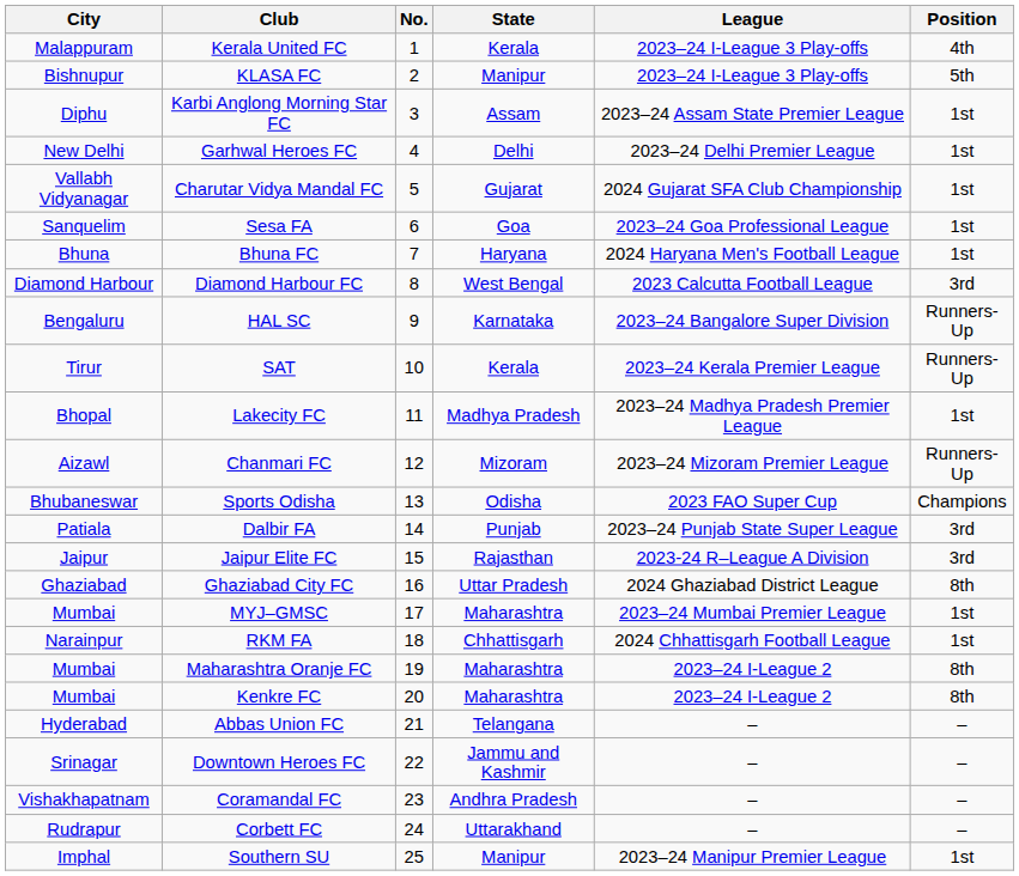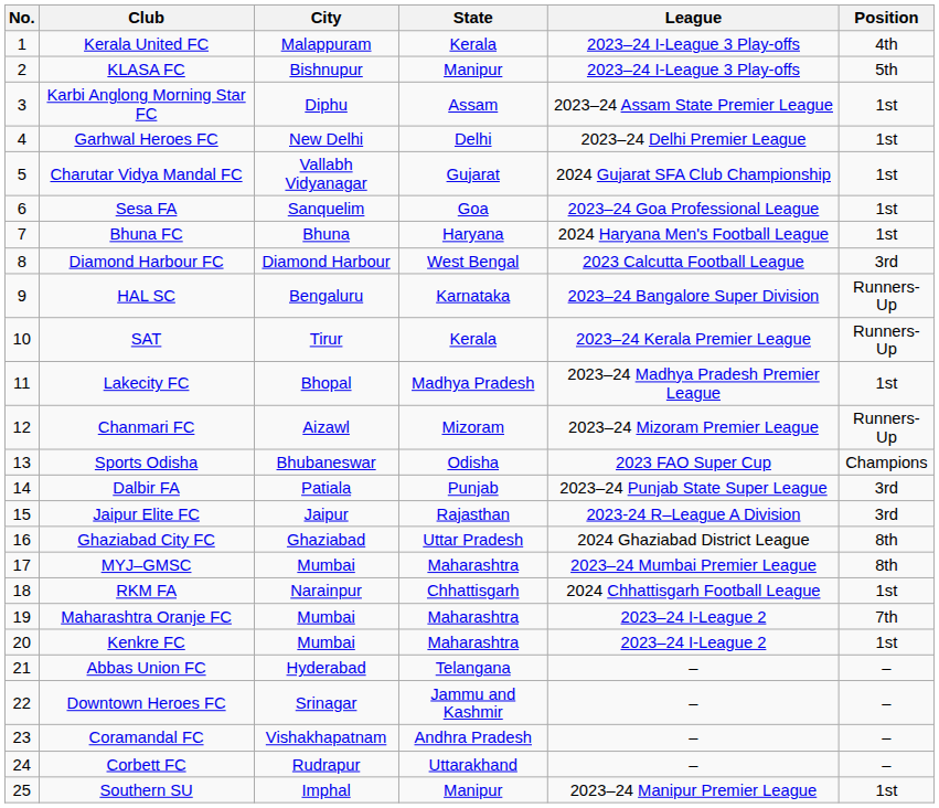 <table class="wikitable sortable" style="text-align: center; font-size:95%">
 <tr>
+<th>No.</th>
+<th>Club</th>
 <th>City</th>
-<th>Club</th>
-<th>No.</th>
 <th>State</th>
 <th>League</th>
 <th>Position</th>
 </tr>
 <tr>
+<td>1</td>
+<td><a href='#'>Kerala United FC</a></td>
 <td><a href='#'>Malappuram</a></td>
-<td><a href='#'>Kerala United FC</a></td>
-<td>1</td>
 <td><a href='#'>Kerala</a></td>
 <td><a href='#'>2023–24 I-League 3 Play-offs</a></td>
 <td>4th</td>
 </tr>
 <tr>
+<td>2</td>
+<td><a href='#'>KLASA FC</a></td>
 <td><a href='#'>Bishnupur</a></td>
-<td><a href='#'>KLASA FC</a></td>
-<td>2</td>
 <td><a href='#'>Manipur</a></td>
 <td><a href='#'>2023–24 I-League 3 Play-offs</a></td>
 <td>5th</td>
 </tr>
 <tr>
+<td>3</td>
+<td><a href='#'>Karbi Anglong Morning Star FC</a></td>
 <td><a href='#'>Diphu</a></td>
-<td><a href='#'>Karbi Anglong Morning Star FC</a></td>
-<td>3</td>
 <td><a href='#'>Assam</a></td>
 <td>2023–24 <a href='#'>Assam State Premier League</a></td>
 <td>1st</td>
 </tr>
 <tr>
+<td>4</td>
+<td><a href='#'>Garhwal Heroes FC</a></td>
 <td><a href='#'>New Delhi</a></td>
-<td><a href='#'>Garhwal Heroes FC</a></td>
-<td>4</td>
 <td><a href='#'>Delhi</a></td>
 <td>2023–24 <a href='#'>Delhi Premier League</a></td>
 <td>1st</td>
 </tr>
 <tr>
+<td>5</td>
+<td><a href='#'>Charutar Vidya Mandal FC</a></td>
 <td><a href='#'>Vallabh Vidyanagar</a></td>
-<td><a href='#'>Charutar Vidya Mandal FC</a></td>
-<td>5</td>
 <td><a href='#'>Gujarat</a></td>
 <td>2024 <a href='#'>Gujarat SFA Club Championship</a></td>
 <td>1st</td>
 </tr>
 <tr>
+<td>6</td>
+<td><a href='#'>Sesa FA</a></td>
 <td><a href='#'>Sanquelim</a></td>
-<td><a href='#'>Sesa FA</a></td>
-<td>6</td>
 <td><a href='#'>Goa</a></td>
 <td><a href='#'>2023–24 Goa Professional League</a></td>
 <td>1st</td>
 </tr>
 <tr>
+<td>7</td>
+<td><a href='#'>Bhuna FC</a></td>
 <td><a href='#'>Bhuna</a></td>
-<td><a href='#'>Bhuna FC</a></td>
-<td>7</td>
 <td><a href='#'>Haryana</a></td>
 <td>2024 <a href='#'>Haryana Men's Football League</a></td>
 <td>1st</td>
 </tr>
 <tr>
+<td>8</td>
+<td><a href='#'>Diamond Harbour FC</a></td>
 <td><a href='#'>Diamond Harbour</a></td>
-<td><a href='#'>Diamond Harbour FC</a></td>
-<td>8</td>
 <td><a href='#'>West Bengal</a></td>
 <td><a href='#'>2023 Calcutta Football League</a></td>
 <td>3rd</td>
 </tr>
 <tr>
+<td>9</td>
+<td><a href='#'>HAL SC</a></td>
 <td><a href='#'>Bengaluru</a></td>
-<td><a href='#'>HAL SC</a></td>
-<td>9</td>
 <td><a href='#'>Karnataka</a></td>
 <td><a href='#'>2023–24 Bangalore Super Division</a></td>
 <td>Runners-Up</td>
 </tr>
 <tr>
+<td>10</td>
+<td><a href='#'>SAT</a></td>
 <td><a href='#'>Tirur</a></td>
-<td><a href='#'>SAT</a></td>
-<td>10</td>
 <td><a href='#'>Kerala</a></td>
 <td><a href='#'>2023–24 Kerala Premier League</a></td>
 <td>Runners-Up</td>
 </tr>
 <tr>
+<td>11</td>
+<td><a href='#'>Lakecity FC</a></td>
 <td><a href='#'>Bhopal</a></td>
-<td><a href='#'>Lakecity FC</a></td>
-<td>11</td>
 <td><a href='#'>Madhya Pradesh</a></td>
 <td>2023–24 <a href='#'>Madhya Pradesh Premier League</a></td>
 <td>1st</td>
 </tr>
 <tr>
+<td>12</td>
+<td><a href='#'>Chanmari FC</a></td>
 <td><a href='#'>Aizawl</a></td>
-<td><a href='#'>Chanmari FC</a></td>
-<td>12</td>
 <td><a href='#'>Mizoram</a></td>
 <td>2023–24 <a href='#'>Mizoram Premier League</a></td>
 <td>Runners-Up</td>
 </tr>
 <tr>
+<td>13</td>
+<td><a href='#'>Sports Odisha</a></td>
 <td><a href='#'>Bhubaneswar</a></td>
-<td><a href='#'>Sports Odisha</a></td>
-<td>13</td>
 <td><a href='#'>Odisha</a></td>
 <td><a href='#'>2023 FAO Super Cup</a></td>
 <td>Champions</td>
 </tr>
 <tr>
+<td>14</td>
+<td><a href='#'>Dalbir FA</a></td>
 <td><a href='#'>Patiala</a></td>
-<td><a href='#'>Dalbir FA</a></td>
-<td>14</td>
 <td><a href='#'>Punjab</a></td>
 <td>2023–24 <a href='#'>Punjab State Super League</a></td>
 <td>3rd</td>
 </tr>
 <tr>
+<td>15</td>
+<td><a href='#'>Jaipur Elite FC</a></td>
 <td><a href='#'>Jaipur</a></td>
-<td><a href='#'>Jaipur Elite FC</a></td>
-<td>15</td>
 <td><a href='#'>Rajasthan</a></td>
 <td><a href='#'>2023-24 R–League A Division</a></td>
 <td>3rd</td>
 </tr>
 <tr>
+<td>16</td>
+<td><a href='#'>Ghaziabad City FC</a></td>
 <td><a href='#'>Ghaziabad</a></td>
-<td><a href='#'>Ghaziabad City FC</a></td>
-<td>16</td>
 <td><a href='#'>Uttar Pradesh</a></td>
 <td>2024 Ghaziabad District League</td>
 <td>8th</td>
 </tr>
 <tr>
+<td>17</td>
+<td><a href='#'>MYJ–GMSC</a></td>
 <td><a href='#'>Mumbai</a></td>
-<td><a href='#'>MYJ–GMSC</a></td>
-<td>17</td>
 <td><a href='#'>Maharashtra</a></td>
 <td><a href='#'>2023–24 Mumbai Premier League</a></td>
-<td>1st</td>
+<td>8th</td>
 </tr>
 <tr>
+<td>18</td>
+<td><a href='#'>RKM FA</a></td>
 <td><a href='#'>Narainpur</a></td>
-<td><a href='#'>RKM FA</a></td>
-<td>18</td>
 <td><a href='#'>Chhattisgarh</a></td>
 <td>2024 <a href='#'>Chhattisgarh Football League</a></td>
 <td>1st</td>
 </tr>
 <tr>
+<td>19</td>
+<td><a href='#'>Maharashtra Oranje FC</a></td>
 <td><a href='#'>Mumbai</a></td>
-<td><a href='#'>Maharashtra Oranje FC</a></td>
-<td>19</td>
 <td><a href='#'>Maharashtra</a></td>
 <td><a href='#'>2023–24 I-League 2</a></td>
-<td>8th</td>
+<td>7th</td>
 </tr>
 <tr>
+<td>20</td>
+<td><a href='#'>Kenkre FC</a></td>
 <td><a href='#'>Mumbai</a></td>
-<td><a href='#'>Kenkre FC</a></td>
-<td>20</td>
 <td><a href='#'>Maharashtra</a></td>
 <td><a href='#'>2023–24 I-League 2</a></td>
-<td>8th</td>
+<td>1st</td>
 </tr>
 <tr>
+<td>21</td>
+<td><a href='#'>Abbas Union FC</a></td>
 <td><a href='#'>Hyderabad</a></td>
-<td><a href='#'>Abbas Union FC</a></td>
-<td>21</td>
 <td><a href='#'>Telangana</a></td>
 <td>–</td>
 <td>–</td>
 </tr>
 <tr>
+<td>22</td>
+<td><a href='#'>Downtown Heroes FC</a></td>
 <td><a href='#'>Srinagar</a></td>
-<td><a href='#'>Downtown Heroes FC</a></td>
-<td>22</td>
 <td><a href='#'>Jammu and Kashmir</a></td>
 <td>–</td>
 <td>–</td>
 </tr>
 <tr>
+<td>23</td>
+<td><a href='#'>Coramandal FC</a></td>
 <td><a href='#'>Vishakhapatnam</a></td>
-<td><a href='#'>Coramandal FC</a></td>
-<td>23</td>
 <td><a href='#'>Andhra Pradesh</a></td>
 <td>–</td>
 <td>–</td>
 </tr>
 <tr>
+<td>24</td>
+<td><a href='#'>Corbett FC</a></td>
 <td><a href='#'>Rudrapur</a></td>
-<td><a href='#'>Corbett FC</a></td>
-<td>24</td>
 <td><a href='#'>Uttarakhand</a></td>
 <td>–</td>
 <td>–</td>
 </tr>
 <tr>
+<td>25</td>
+<td><a href='#'>Southern SU</a></td>
 <td><a href='#'>Imphal</a></td>
-<td><a href='#'>Southern SU</a></td>
-<td>25</td>
 <td><a href='#'>Manipur</a></td>
 <td>2023–24 <a href='#'>Manipur Premier League</a></td>
 <td>1st</td>
 </tr>
 </table>
